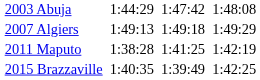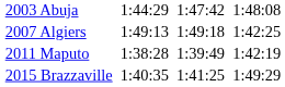 <table>
 <tr valign="top">
 <td><a href='#'>2003 Abuja</a><br></td>
 <td></td>
 <td>1:44:29</td>
 <td></td>
 <td>1:47:42</td>
 <td></td>
 <td>1:48:08</td>
 </tr>
 <tr valign="top">
 <td><a href='#'>2007 Algiers</a><br></td>
 <td></td>
 <td>1:49:13</td>
 <td></td>
 <td>1:49:18</td>
 <td></td>
-<td>1:49:29</td>
+<td>1:42:25</td>
 </tr>
 <tr valign="top">
 <td><a href='#'>2011 Maputo</a><br></td>
 <td></td>
 <td>1:38:28</td>
 <td></td>
-<td>1:41:25</td>
+<td>1:39:49</td>
 <td></td>
 <td>1:42:19</td>
 </tr>
 <tr valign="top">
 <td><a href='#'>2015 Brazzaville</a><br></td>
 <td></td>
 <td>1:40:35</td>
 <td></td>
-<td>1:39:49</td>
+<td>1:41:25</td>
 <td></td>
-<td>1:42:25</td>
+<td>1:49:29</td>
 </tr>
 </table>
